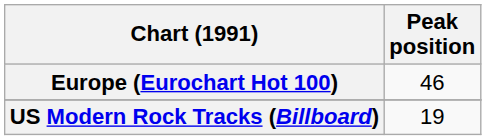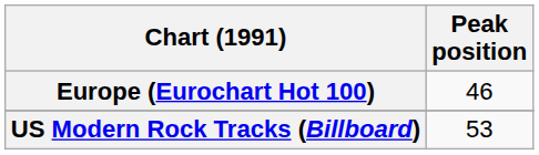 <table class="wikitable sortable plainrowheaders" style="text-align:center">
 <tr>
 <th scope="col">Chart (1991)</th>
 <th scope="col">Peak<br>position</th>
 </tr>
 <tr>
 <th scope="row">Europe (<a href='#'>Eurochart Hot 100</a>)</th>
 <td>46</td>
 </tr>
 <tr>
 </tr>
 <tr>
 </tr>
 <tr>
 <th scope="row">US <a href='#'>Modern Rock Tracks</a> (<em><a href='#'>Billboard</a></em>)</th>
-<td>19</td>
+<td>53</td>
 </tr>
 </table>
